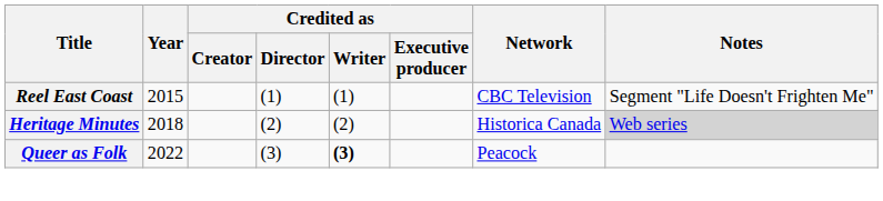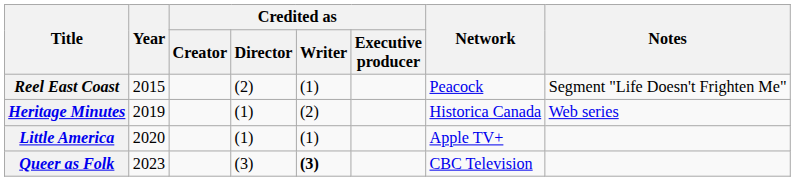 <table class="wikitable plainrowheaders sortable">
 <tr>
 <th rowspan="2" scope="col">Title</th>
 <th rowspan="2" scope="col">Year</th>
 <th colspan="4" scope="col">Credited as</th>
 <th rowspan="2" scope="col">Network</th>
 <th rowspan="2" scope="col" class="unsortable">Notes</th>
 </tr>
 <tr>
 <th>Creator</th>
 <th>Director</th>
 <th>Writer</th>
 <th>Executive<br>producer</th>
 </tr>
 <tr>
 <th scope=row><em>Reel East Coast</em></th>
 <td>2015</td>
 <td></td>
-<td> (1)</td>
+<td> (2)</td>
 <td> (1)</td>
 <td></td>
-<td><a href='#'>CBC Television</a></td>
+<td><a href='#'>Peacock</a></td>
 <td>Segment "Life Doesn't Frighten Me"</td>
 </tr>
 <tr>
 <th scope=row><em><a href='#'>Heritage Minutes</a></em></th>
-<td>2018</td>
+<td>2019</td>
 <td></td>
-<td> (2)</td>
+<td> (1)</td>
 <td> (2)</td>
 <td></td>
 <td><a href='#'>Historica Canada</a></td>
-<td style="background: lightgrey;"><a href='#'>Web series</a></td>
+<td><a href='#'>Web series</a></td>
+</tr>
+<tr>
+<th scope=row><em><a href='#'>Little America</a></em></th>
+<td>2020</td>
+<td></td>
+<td> (1)</td>
+<td> (1)</td>
+<td></td>
+<td><a href='#'>Apple TV+</a></td>
+<td></td>
 </tr>
 <tr>
 <th scope=row><em><a href='#'>Queer as Folk</a></em></th>
-<td>2022</td>
+<td>2023</td>
 <td></td>
 <td> (3)</td>
 <td><strong> (3)</strong></td>
 <td></td>
-<td><a href='#'>Peacock</a></td>
+<td><a href='#'>CBC Television</a></td>
 <td></td>
 </tr>
 </table>
